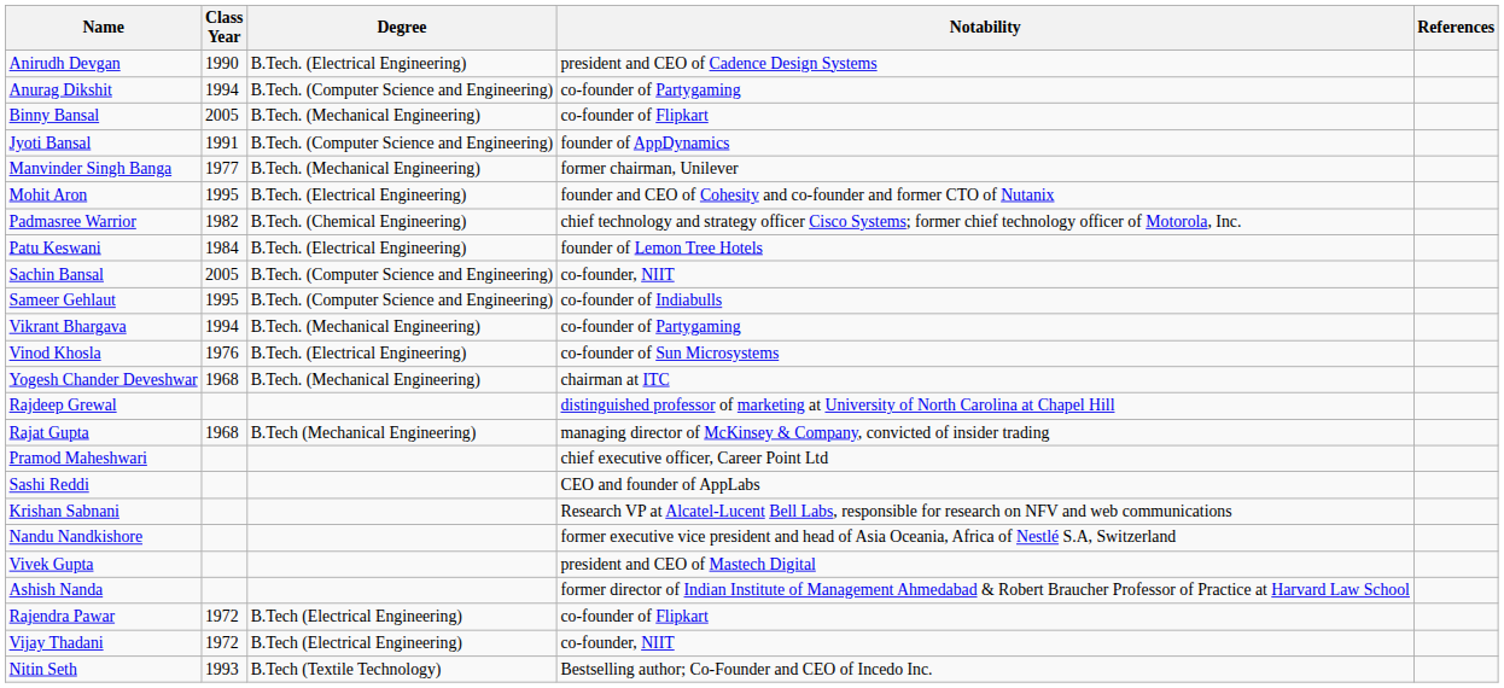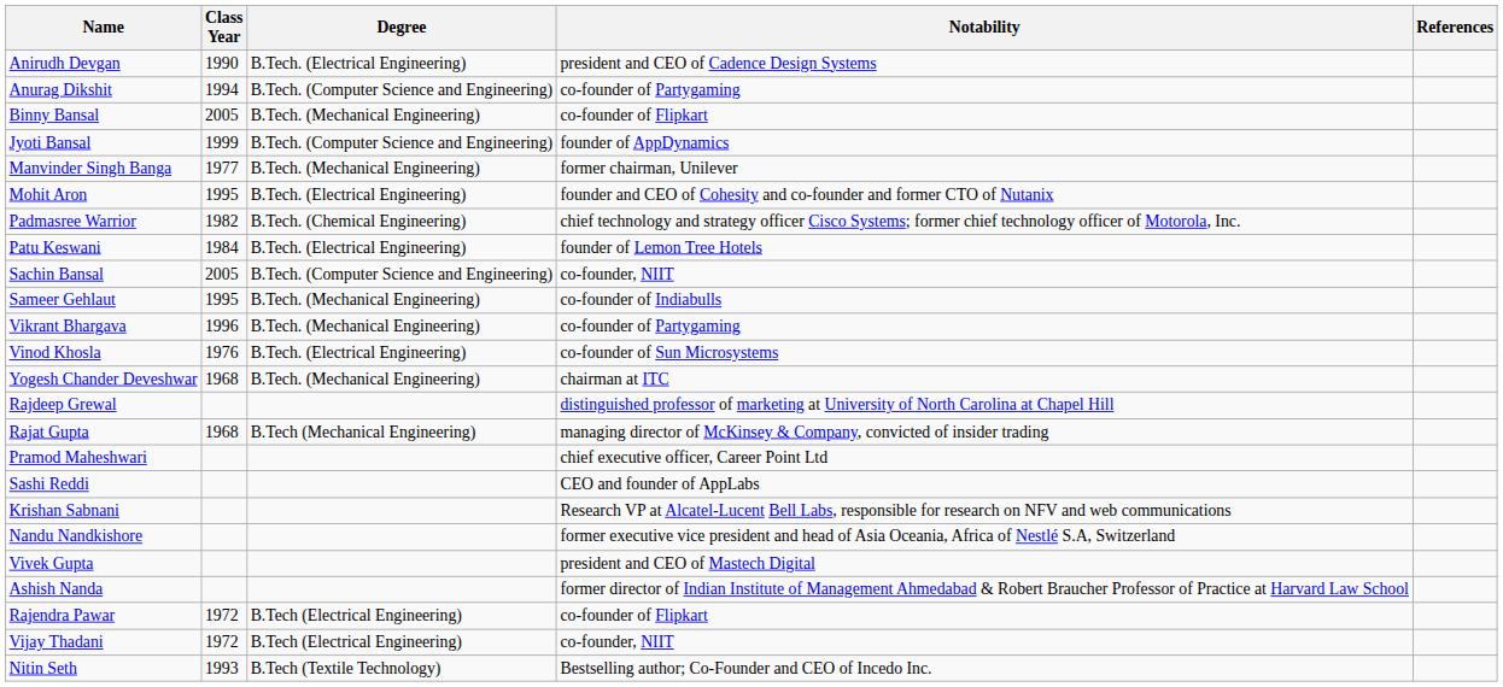 <table class="wikitable sortable">
 <tr>
 <th>Name</th>
 <th>Class<br>Year</th>
 <th>Degree</th>
 <th>Notability</th>
 <th>References</th>
 </tr>
 <tr>
 <td><a href='#'>Anirudh Devgan</a></td>
 <td>1990</td>
 <td>B.Tech. (Electrical Engineering)</td>
 <td>president and CEO of <a href='#'>Cadence Design Systems</a></td>
 <td></td>
 </tr>
 <tr>
 <td><a href='#'>Anurag Dikshit</a></td>
 <td>1994</td>
 <td>B.Tech. (Computer Science and Engineering)</td>
 <td>co-founder of <a href='#'>Partygaming</a></td>
 <td></td>
 </tr>
 <tr>
 <td><a href='#'>Binny Bansal</a></td>
 <td>2005</td>
 <td>B.Tech. (Mechanical Engineering)</td>
 <td>co-founder of <a href='#'>Flipkart</a></td>
 <td></td>
 </tr>
 <tr>
 <td><a href='#'>Jyoti Bansal</a></td>
-<td>1991</td>
+<td>1999</td>
 <td>B.Tech. (Computer Science and Engineering)</td>
 <td>founder of <a href='#'>AppDynamics</a></td>
 <td></td>
 </tr>
 <tr>
 <td><a href='#'>Manvinder Singh Banga</a></td>
 <td>1977</td>
 <td>B.Tech. (Mechanical Engineering)</td>
 <td>former chairman, Unilever</td>
 <td></td>
 </tr>
 <tr>
 <td><a href='#'>Mohit Aron</a></td>
 <td>1995</td>
 <td>B.Tech. (Electrical Engineering)</td>
 <td>founder and CEO of <a href='#'>Cohesity</a> and co-founder and former CTO of <a href='#'>Nutanix</a></td>
 <td></td>
 </tr>
 <tr>
 <td><a href='#'>Padmasree Warrior</a></td>
 <td>1982</td>
 <td>B.Tech. (Chemical Engineering)</td>
 <td>chief technology and strategy officer <a href='#'>Cisco Systems</a>; former chief technology officer of <a href='#'>Motorola</a>, Inc.</td>
 <td></td>
 </tr>
 <tr>
 <td><a href='#'>Patu Keswani</a></td>
 <td>1984</td>
 <td>B.Tech. (Electrical Engineering)</td>
 <td>founder of <a href='#'>Lemon Tree Hotels</a></td>
 <td></td>
 </tr>
 <tr>
 <td><a href='#'>Sachin Bansal</a></td>
 <td>2005</td>
 <td>B.Tech. (Computer Science and Engineering)</td>
 <td>co-founder, <a href='#'>NIIT</a></td>
 <td></td>
 </tr>
 <tr>
 <td><a href='#'>Sameer Gehlaut</a></td>
 <td>1995</td>
-<td>B.Tech. (Computer Science and Engineering)</td>
+<td>B.Tech. (Mechanical Engineering)</td>
 <td>co-founder of <a href='#'>Indiabulls</a></td>
 <td></td>
 </tr>
 <tr>
 <td><a href='#'>Vikrant Bhargava</a></td>
-<td>1994</td>
+<td>1996</td>
 <td>B.Tech. (Mechanical Engineering)</td>
 <td>co-founder of <a href='#'>Partygaming</a></td>
 <td></td>
 </tr>
 <tr>
 <td><a href='#'>Vinod Khosla</a></td>
 <td>1976</td>
 <td>B.Tech. (Electrical Engineering)</td>
 <td>co-founder of <a href='#'>Sun Microsystems</a></td>
 <td></td>
 </tr>
 <tr>
 <td><a href='#'>Yogesh Chander Deveshwar</a></td>
 <td>1968</td>
 <td>B.Tech. (Mechanical Engineering)</td>
 <td>chairman at <a href='#'>ITC</a></td>
 <td></td>
 </tr>
 <tr>
 <td><a href='#'>Rajdeep Grewal</a></td>
 <td></td>
 <td></td>
 <td><a href='#'>distinguished professor</a> of <a href='#'>marketing</a> at <a href='#'>University of North Carolina at Chapel Hill</a></td>
 <td></td>
 </tr>
 <tr>
 <td><a href='#'>Rajat Gupta</a></td>
 <td>1968</td>
 <td>B.Tech (Mechanical Engineering)</td>
 <td>managing director of <a href='#'>McKinsey & Company</a>, convicted of insider trading</td>
 <td></td>
 </tr>
 <tr>
 <td><a href='#'>Pramod Maheshwari</a></td>
 <td></td>
 <td></td>
 <td>chief executive officer, Career Point Ltd</td>
 <td></td>
 </tr>
 <tr>
 <td><a href='#'>Sashi Reddi</a></td>
 <td></td>
 <td></td>
 <td>CEO and founder of AppLabs</td>
 <td></td>
 </tr>
 <tr>
 <td><a href='#'>Krishan Sabnani</a></td>
 <td></td>
 <td></td>
 <td>Research VP at  <a href='#'>Alcatel-Lucent</a> <a href='#'>Bell Labs</a>, responsible for research on NFV and web communications</td>
 <td></td>
 </tr>
 <tr>
 <td><a href='#'>Nandu Nandkishore</a></td>
 <td></td>
 <td></td>
 <td>former executive vice president and head of Asia Oceania, Africa of <a href='#'>Nestlé</a> S.A, Switzerland</td>
 <td></td>
 </tr>
 <tr>
 <td><a href='#'>Vivek Gupta</a></td>
 <td></td>
 <td></td>
 <td>president and CEO of <a href='#'>Mastech Digital</a></td>
 <td></td>
 </tr>
 <tr>
 <td><a href='#'>Ashish Nanda</a></td>
 <td></td>
 <td></td>
 <td>former director of <a href='#'>Indian Institute of Management Ahmedabad</a> & Robert Braucher Professor of Practice at <a href='#'>Harvard Law School</a></td>
 <td></td>
 </tr>
 <tr>
 <td><a href='#'>Rajendra Pawar</a></td>
 <td>1972</td>
 <td>B.Tech (Electrical Engineering)</td>
 <td>co-founder of <a href='#'>Flipkart</a></td>
 <td></td>
 </tr>
 <tr>
 <td><a href='#'>Vijay Thadani</a></td>
 <td>1972</td>
 <td>B.Tech (Electrical Engineering)</td>
 <td>co-founder, <a href='#'>NIIT</a></td>
 <td></td>
 </tr>
 <tr>
 <td><a href='#'>Nitin Seth</a></td>
 <td>1993</td>
 <td>B.Tech (Textile Technology)</td>
 <td>Bestselling author; Co-Founder and CEO of Incedo Inc.</td>
 <td></td>
 </tr>
 </table>
